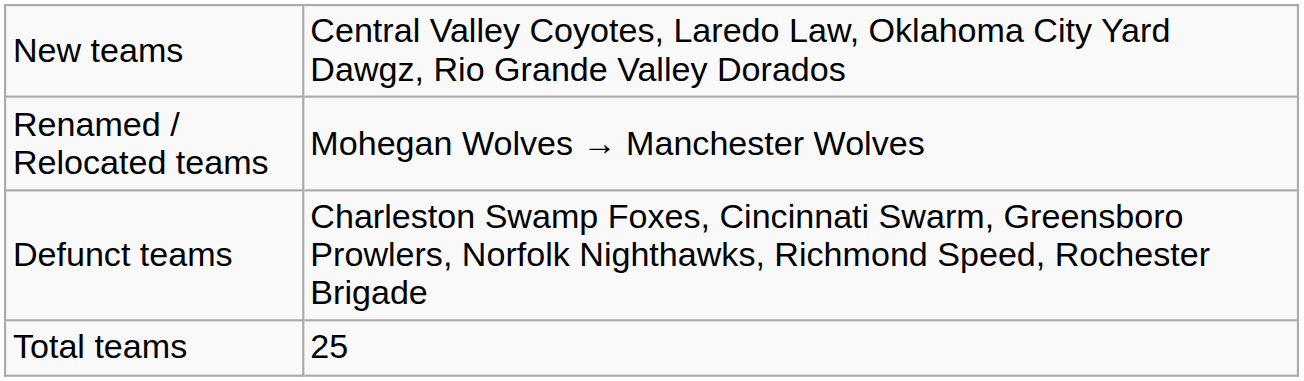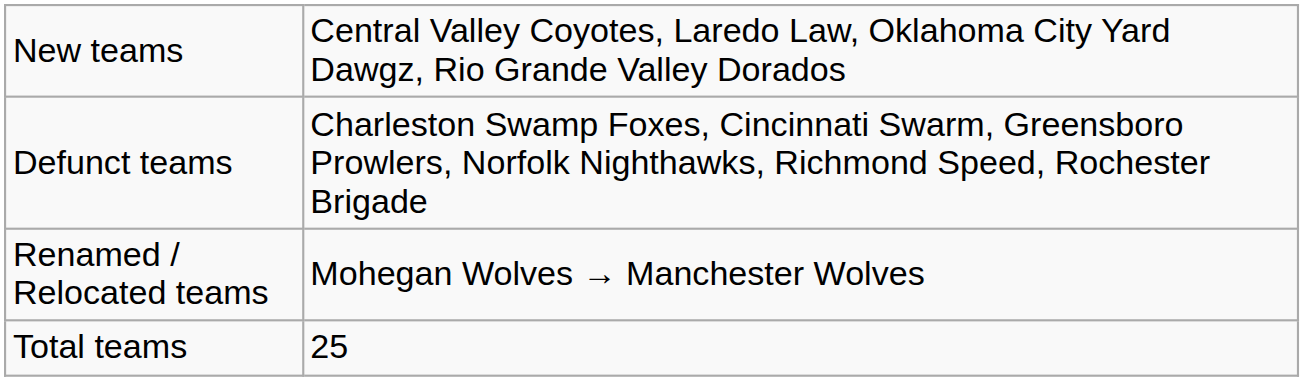 <table class="wikitable">
 <tr>
 <td>New teams</td>
 <td>Central Valley Coyotes, Laredo Law, Oklahoma City Yard Dawgz, Rio Grande Valley Dorados</td>
 </tr>
 <tr>
+<td>Defunct teams</td>
+<td>Charleston Swamp Foxes, Cincinnati Swarm, Greensboro Prowlers, Norfolk Nighthawks, Richmond Speed, Rochester Brigade</td>
+</tr>
+<tr>
 <td>Renamed / Relocated teams</td>
 <td>Mohegan Wolves → Manchester Wolves</td>
-</tr>
-<tr>
-<td>Defunct teams</td>
-<td>Charleston Swamp Foxes, Cincinnati Swarm, Greensboro Prowlers, Norfolk Nighthawks, Richmond Speed, Rochester Brigade</td>
 </tr>
 <tr>
 <td>Total teams</td>
 <td>25</td>
 </tr>
 </table>
